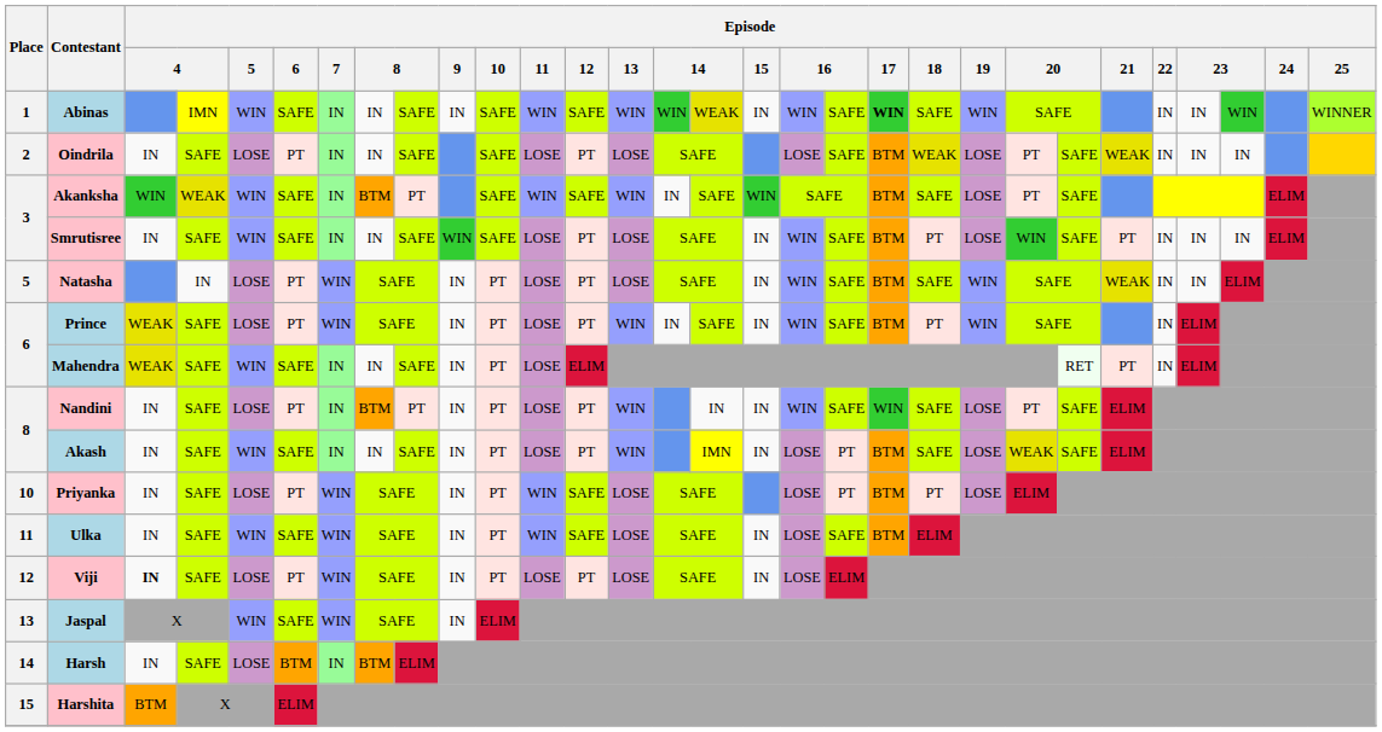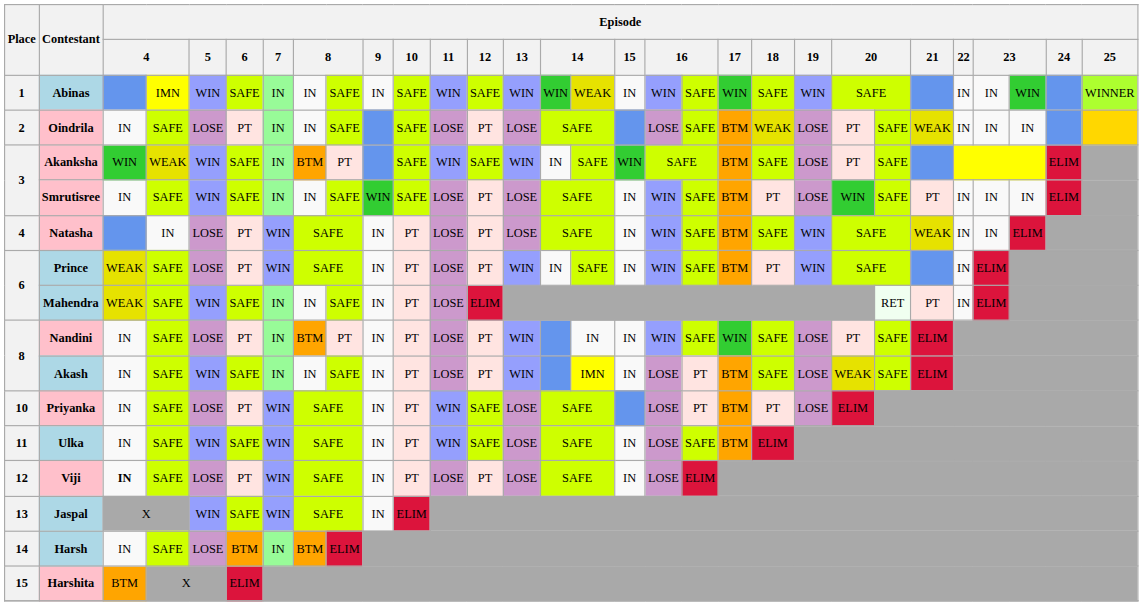 <table class="wikitable" style="text-align: center; font-size: 8pt; line-height:25px;">
 <tr>
 <th rowspan="2">Place</th>
 <th rowspan="2">Contestant</th>
 <th colspan="31">Episode</th>
 </tr>
 <tr>
 <th colspan="2">4</th>
 <th>5</th>
 <th>6</th>
 <th>7</th>
 <th colspan="2">8</th>
 <th>9</th>
 <th>10</th>
 <th>11</th>
 <th>12</th>
 <th>13</th>
 <th colspan="2">14</th>
 <th>15</th>
 <th colspan="2">16</th>
 <th>17</th>
 <th>18</th>
 <th>19</th>
 <th colspan="2">20</th>
 <th>21</th>
 <th>22</th>
 <th colspan="2">23</th>
 <th>24</th>
 <th>25</th>
 </tr>
 <tr>
 <th>1</th>
 <th style="background:lightblue;">Abinas</th>
 <td style="background:cornflowerblue;"></td>
 <td style="background:yellow;">IMN</td>
 <td style="background:#959FFD;">WIN</td>
 <td style="background:#CEFF00;">SAFE</td>
 <td style="background:palegreen;">IN</td>
 <td>IN</td>
 <td style="background:#CEFF00;">SAFE</td>
 <td>IN</td>
 <td style="background:#CEFF00;">SAFE</td>
 <td style="background:#959FFD;">WIN</td>
 <td style="background:#CEFF00;">SAFE</td>
 <td style="background:#959FFD;">WIN</td>
 <td style="background:limegreen;">WIN</td>
 <td style="background:#E6E200;">WEAK</td>
 <td>IN</td>
 <td style="background:#959FFD;">WIN</td>
 <td style="background:#CEFF00;">SAFE</td>
-<td style="background:limegreen;"><strong>WIN</strong></td>
+<td style="background:limegreen;">WIN</td>
 <td style="background:#CEFF00;">SAFE</td>
 <td style="background:#959FFD;">WIN</td>
 <td style="background:#CEFF00;" colspan="2">SAFE</td>
 <td style="background:cornflowerblue;"></td>
 <td>IN</td>
 <td>IN</td>
 <td style="background:limegreen;">WIN</td>
 <td style="background:cornflowerblue;"></td>
 <td style="background:#ADFF2F;">WINNER</td>
 </tr>
 <tr>
 <th>2</th>
 <th style="background:pink;">Oindrila</th>
 <td>IN</td>
 <td style="background:#CEFF00;">SAFE</td>
 <td style="background:#CC99CC;">LOSE</td>
 <td style="background:mistyrose;">PT</td>
 <td style="background:palegreen;">IN</td>
 <td>IN</td>
 <td style="background:#CEFF00;">SAFE</td>
 <td style="background:cornflowerblue;"></td>
 <td style="background:#CEFF00;">SAFE</td>
 <td style="background:#CC99CC;">LOSE</td>
 <td style="background:mistyrose;">PT</td>
 <td style="background:#CC99CC;">LOSE</td>
 <td style="background:#CEFF00;" colspan="2">SAFE</td>
 <td style="background:cornflowerblue;"></td>
 <td style="background:#CC99CC;">LOSE</td>
 <td style="background:#CEFF00;">SAFE</td>
 <td style="background:orange;">BTM</td>
 <td style="background:#E6E200;">WEAK</td>
 <td style="background:#CC99CC;">LOSE</td>
 <td style="background:mistyrose;">PT</td>
 <td style="background:#CEFF00;">SAFE</td>
 <td style="background:#E6E200;">WEAK</td>
 <td>IN</td>
 <td>IN</td>
 <td>IN</td>
 <td style="background:cornflowerblue;"></td>
 <td style="background:gold;"></td>
 </tr>
 <tr>
 <th rowspan="2">3</th>
 <th style="background:pink;">Akanksha</th>
 <td style="background:limegreen;">WIN</td>
 <td style="background:#E6E200;">WEAK</td>
 <td style="background:#959FFD;">WIN</td>
 <td style="background:#CEFF00;">SAFE</td>
 <td style="background:palegreen;">IN</td>
 <td style="background:orange;">BTM</td>
 <td style="background:mistyrose;">PT</td>
 <td style="background:cornflowerblue;"></td>
 <td style="background:#CEFF00;">SAFE</td>
 <td style="background:#959FFD;">WIN</td>
 <td style="background:#CEFF00;">SAFE</td>
 <td style="background:#959FFD;">WIN</td>
 <td>IN</td>
 <td style="background:#CEFF00;">SAFE</td>
 <td style="background:limegreen;">WIN</td>
 <td style="background:#CEFF00;" colspan="2">SAFE</td>
 <td style="background:orange;">BTM</td>
 <td style="background:#CEFF00;">SAFE</td>
 <td style="background:#CC99CC;">LOSE</td>
 <td style="background:mistyrose;">PT</td>
 <td style="background:#CEFF00;">SAFE</td>
 <td style="background:cornflowerblue;"></td>
 <td colspan="3" style="background:yellow;"></td>
 <td style="background:crimson;">ELIM</td>
 <td style="background:darkgrey;" colspan="1"></td>
 </tr>
 <tr>
 <th style="background:pink;">Smrutisree</th>
 <td>IN</td>
 <td style="background:#CEFF00;">SAFE</td>
 <td style="background:#959FFD;">WIN</td>
 <td style="background:#CEFF00;">SAFE</td>
 <td style="background:palegreen;">IN</td>
 <td>IN</td>
 <td style="background:#CEFF00;">SAFE</td>
 <td style="background:limegreen;">WIN</td>
 <td style="background:#CEFF00;">SAFE</td>
 <td style="background:#CC99CC;">LOSE</td>
 <td style="background:mistyrose;">PT</td>
 <td style="background:#CC99CC;">LOSE</td>
 <td style="background:#CEFF00;" colspan="2">SAFE</td>
 <td>IN</td>
 <td style="background:#959FFD;">WIN</td>
 <td style="background:#CEFF00;">SAFE</td>
 <td style="background:orange;">BTM</td>
 <td style="background:mistyrose;">PT</td>
 <td style="background:#CC99CC;">LOSE</td>
 <td style="background:limegreen;">WIN</td>
 <td style="background:#CEFF00;">SAFE</td>
 <td style="background:mistyrose;">PT</td>
 <td>IN</td>
 <td>IN</td>
 <td>IN</td>
 <td style="background:crimson;">ELIM</td>
 <td style="background:darkgrey;" colspan="1"></td>
 </tr>
 <tr>
-<th>5</th>
+<th>4</th>
 <th style="background:pink;">Natasha</th>
 <td style="background:cornflowerblue;"></td>
 <td>IN</td>
 <td style="background:#CC99CC;">LOSE</td>
 <td style="background:mistyrose;">PT</td>
 <td style="background:#959FFD;">WIN</td>
 <td style="background:#CEFF00;" colspan="2">SAFE</td>
 <td>IN</td>
 <td style="background:mistyrose;">PT</td>
 <td style="background:#CC99CC;">LOSE</td>
 <td style="background:mistyrose;">PT</td>
 <td style="background:#CC99CC;">LOSE</td>
 <td style="background:#CEFF00;" colspan="2">SAFE</td>
 <td>IN</td>
 <td style="background:#959FFD;">WIN</td>
 <td style="background:#CEFF00;">SAFE</td>
 <td style="background:orange;">BTM</td>
 <td style="background:#CEFF00;">SAFE</td>
 <td style="background:#959FFD;">WIN</td>
 <td style="background:#CEFF00;" colspan="2">SAFE</td>
 <td style="background:#E6E200;">WEAK</td>
 <td>IN</td>
 <td>IN</td>
 <td style="background:crimson;">ELIM</td>
 <td style="background:darkgrey;" colspan="2"></td>
 </tr>
 <tr>
 <th rowspan="2">6</th>
 <th style="background:lightblue;">Prince</th>
 <td style="background:#E6E200;">WEAK</td>
 <td style="background:#CEFF00;">SAFE</td>
 <td style="background:#CC99CC;">LOSE</td>
 <td style="background:mistyrose;">PT</td>
 <td style="background:#959FFD;">WIN</td>
 <td style="background:#CEFF00;" colspan="2">SAFE</td>
 <td>IN</td>
 <td style="background:mistyrose;">PT</td>
 <td style="background:#CC99CC;">LOSE</td>
 <td style="background:mistyrose;">PT</td>
 <td style="background:#959FFD;">WIN</td>
 <td>IN</td>
 <td style="background:#CEFF00;">SAFE</td>
 <td>IN</td>
 <td style="background:#959FFD;">WIN</td>
 <td style="background:#CEFF00;">SAFE</td>
 <td style="background:orange;">BTM</td>
 <td style="background:mistyrose;">PT</td>
 <td style="background:#959FFD;">WIN</td>
 <td style="background:#CEFF00;" colspan="2">SAFE</td>
 <td style="background:cornflowerblue;"></td>
 <td>IN</td>
 <td style="background:crimson;">ELIM</td>
 <td style="background:darkgrey;" colspan="3"></td>
 </tr>
 <tr>
 <th style="background:lightblue;">Mahendra</th>
 <td style="background:#E6E200;">WEAK</td>
 <td style="background:#CEFF00;">SAFE</td>
 <td style="background:#959FFD;">WIN</td>
 <td style="background:#CEFF00;">SAFE</td>
 <td style="background:palegreen;">IN</td>
 <td>IN</td>
 <td style="background:#CEFF00;">SAFE</td>
 <td>IN</td>
 <td style="background:mistyrose;">PT</td>
 <td style="background:#CC99CC;">LOSE</td>
 <td style="background:crimson;">ELIM</td>
 <td style="background:darkgrey;" colspan="10"></td>
 <td style="background:honeydew;">RET</td>
 <td style="background:mistyrose;">PT</td>
 <td>IN</td>
 <td style="background:crimson;">ELIM</td>
 <td style="background:darkgrey;" colspan="3"></td>
 </tr>
 <tr>
 <th rowspan="2">8</th>
 <th style="background:pink;">Nandini</th>
 <td>IN</td>
 <td style="background:#CEFF00;">SAFE</td>
 <td style="background:#CC99CC;">LOSE</td>
 <td style="background:mistyrose;">PT</td>
 <td style="background:palegreen;">IN</td>
 <td style="background:orange;">BTM</td>
 <td style="background:mistyrose;">PT</td>
 <td>IN</td>
 <td style="background:mistyrose;">PT</td>
 <td style="background:#CC99CC;">LOSE</td>
 <td style="background:mistyrose;">PT</td>
 <td style="background:#959FFD;">WIN</td>
 <td style="background:cornflowerblue;"></td>
 <td>IN</td>
 <td>IN</td>
 <td style="background:#959FFD;">WIN</td>
 <td style="background:#CEFF00;">SAFE</td>
 <td style="background:limegreen;">WIN</td>
 <td style="background:#CEFF00;">SAFE</td>
 <td style="background:#CC99CC;">LOSE</td>
 <td style="background:mistyrose;">PT</td>
 <td style="background:#CEFF00;">SAFE</td>
 <td style="background:crimson;">ELIM</td>
 <td style="background:darkgrey;" colspan="5"></td>
 </tr>
 <tr>
 <th style="background:lightblue;">Akash</th>
 <td>IN</td>
 <td style="background:#CEFF00;">SAFE</td>
 <td style="background:#959FFD;">WIN</td>
 <td style="background:#CEFF00;">SAFE</td>
 <td style="background:palegreen;">IN</td>
 <td>IN</td>
 <td style="background:#CEFF00;">SAFE</td>
 <td>IN</td>
 <td style="background:mistyrose;">PT</td>
 <td style="background:#CC99CC;">LOSE</td>
 <td style="background:mistyrose;">PT</td>
 <td style="background:#959FFD;">WIN</td>
 <td style="background:cornflowerblue;"></td>
 <td style="background:yellow;">IMN</td>
 <td>IN</td>
 <td style="background:#CC99CC;">LOSE</td>
 <td style="background:mistyrose;">PT</td>
 <td style="background:orange;">BTM</td>
 <td style="background:#CEFF00;">SAFE</td>
 <td style="background:#CC99CC;">LOSE</td>
 <td style="background:#E6E200;">WEAK</td>
 <td style="background:#CEFF00;">SAFE</td>
 <td style="background:crimson;">ELIM</td>
 <td style="background:darkgrey;" colspan="5"></td>
 </tr>
 <tr>
 <th>10</th>
 <th style="background:pink;">Priyanka</th>
 <td>IN</td>
 <td style="background:#CEFF00;">SAFE</td>
 <td style="background:#CC99CC;">LOSE</td>
 <td style="background:mistyrose;">PT</td>
 <td style="background:#959FFD;">WIN</td>
 <td style="background:#CEFF00;" colspan="2">SAFE</td>
 <td>IN</td>
 <td style="background:mistyrose;">PT</td>
 <td style="background:#959FFD;">WIN</td>
 <td style="background:#CEFF00;">SAFE</td>
 <td style="background:#CC99CC;">LOSE</td>
 <td style="background:#CEFF00;" colspan="2">SAFE</td>
 <td style="background:cornflowerblue;"></td>
 <td style="background:#CC99CC;">LOSE</td>
 <td style="background:mistyrose;">PT</td>
 <td style="background:orange;">BTM</td>
 <td style="background:mistyrose;">PT</td>
 <td style="background:#CC99CC;">LOSE</td>
 <td style="background:crimson;">ELIM</td>
 <td style="background:darkgrey;" colspan="7"></td>
 </tr>
 <tr>
 <th>11</th>
 <th style="background:lightblue;">Ulka</th>
 <td>IN</td>
 <td style="background:#CEFF00;">SAFE</td>
 <td style="background:#959FFD;">WIN</td>
 <td style="background:#CEFF00;">SAFE</td>
 <td style="background:#959FFD;">WIN</td>
 <td style="background:#CEFF00;" colspan="2">SAFE</td>
 <td>IN</td>
 <td style="background:mistyrose;">PT</td>
 <td style="background:#959FFD;">WIN</td>
 <td style="background:#CEFF00;">SAFE</td>
 <td style="background:#CC99CC;">LOSE</td>
 <td style="background:#CEFF00;" colspan="2">SAFE</td>
 <td>IN</td>
 <td style="background:#CC99CC;">LOSE</td>
 <td style="background:#CEFF00;">SAFE</td>
 <td style="background:orange;">BTM</td>
 <td style="background:crimson;">ELIM</td>
 <td style="background:darkgrey;" colspan="9"></td>
 </tr>
 <tr>
 <th>12</th>
 <th style="background:pink;">Viji</th>
 <td><strong>IN</strong></td>
 <td style="background:#CEFF00;">SAFE</td>
 <td style="background:#CC99CC;">LOSE</td>
 <td style="background:mistyrose;">PT</td>
 <td style="background:#959FFD;">WIN</td>
 <td style="background:#CEFF00;" colspan="2">SAFE</td>
 <td>IN</td>
 <td style="background:mistyrose;">PT</td>
 <td style="background:#CC99CC;">LOSE</td>
 <td style="background:mistyrose;">PT</td>
 <td style="background:#CC99CC;">LOSE</td>
 <td style="background:#CEFF00;" colspan="2">SAFE</td>
 <td>IN</td>
 <td style="background:#CC99CC;">LOSE</td>
 <td style="background:crimson;">ELIM</td>
 <td style="background:darkgrey;" colspan="11"></td>
 </tr>
 <tr>
 <th>13</th>
 <th style="background:lightblue;">Jaspal</th>
 <td style="background:darkgrey;" colspan="2">X</td>
 <td style="background:#959FFD;">WIN</td>
 <td style="background:#CEFF00;">SAFE</td>
 <td style="background:#959FFD;">WIN</td>
 <td style="background:#CEFF00;" colspan="2">SAFE</td>
 <td>IN</td>
 <td style="background:crimson;">ELIM</td>
 <td style="background:darkgrey;" colspan="19"></td>
 </tr>
 <tr>
 <th>14</th>
 <th style="background:lightblue;">Harsh</th>
 <td>IN</td>
 <td style="background:#CEFF00;">SAFE</td>
 <td style="background:#CC99CC;">LOSE</td>
 <td style="background:orange;">BTM</td>
 <td style="background:palegreen;">IN</td>
 <td style="background:orange;">BTM</td>
 <td style="background:crimson;">ELIM</td>
 <td style="background:darkgrey;" colspan="21"></td>
 </tr>
 <tr>
 <th>15</th>
 <th style="background:pink;">Harshita</th>
 <td style="background:orange;">BTM</td>
 <td style="background:darkgrey;" colspan="2">X</td>
 <td style="background:crimson;">ELIM</td>
 <td style="background:darkgrey;" colspan="25"></td>
 </tr>
 <tr>
 </tr>
 </table>
